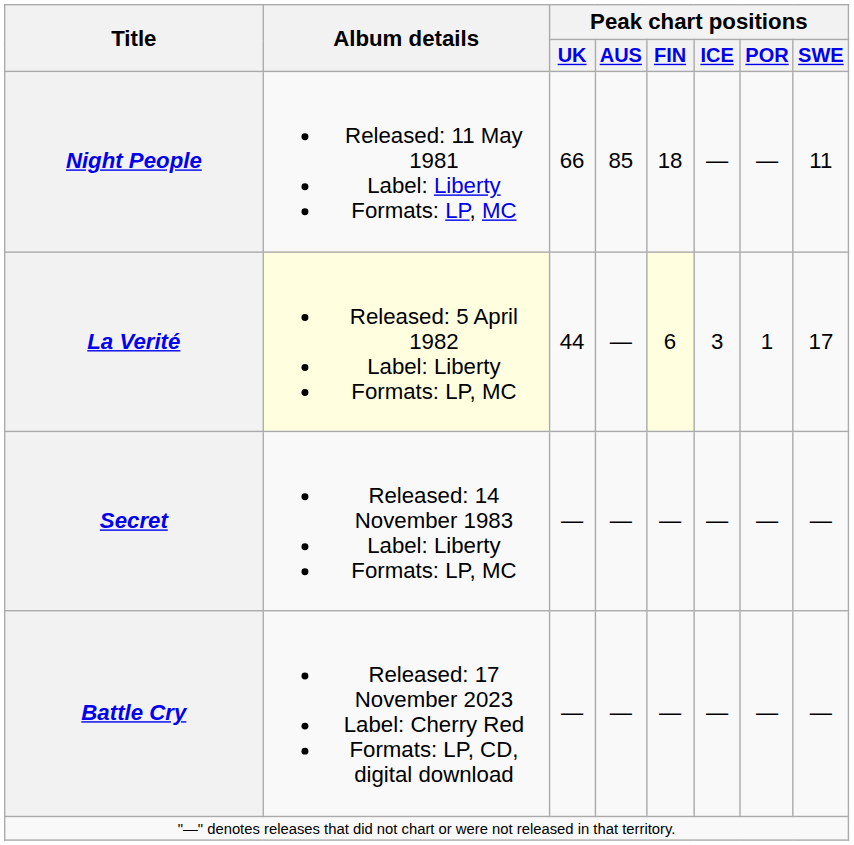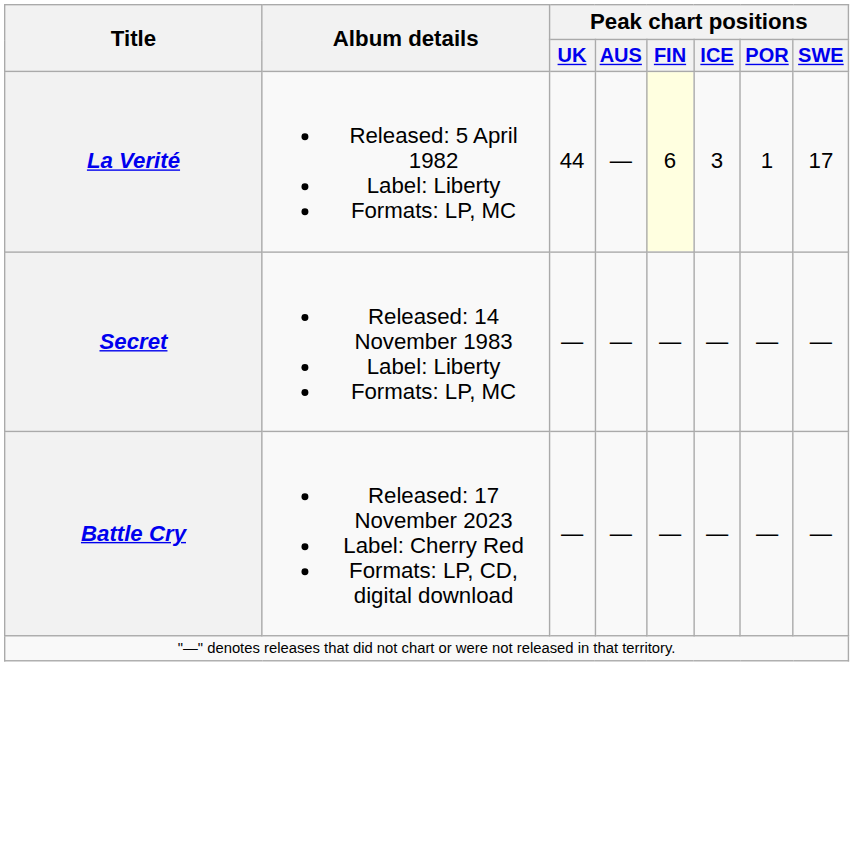 <table class="wikitable plainrowheaders" style="text-align:center;">
 <tr>
 <th rowspan="2" scope="col" style="width:15em;">Title</th>
 <th rowspan="2" scope="col" style="width:15em;">Album details</th>
 <th colspan="6">Peak chart positions</th>
 </tr>
 <tr>
 <th scope="col" style="width:2em;font-size:90%;"><a href='#'>UK</a><br></th>
 <th scope="col" style="width:2em;font-size:90%;"><a href='#'>AUS</a><br></th>
 <th scope="col" style="width:2em;font-size:90%;"><a href='#'>FIN</a><br></th>
 <th scope="col" style="width:2em;font-size:90%;"><a href='#'>ICE</a><br></th>
 <th scope="col" style="width:2em;font-size:90%;"><a href='#'>POR</a><br></th>
 <th scope="col" style="width:2em;font-size:90%;"><a href='#'>SWE</a><br></th>
 </tr>
 <tr>
-<th scope="row"><em><a href='#'>Night People</a></em></th>
-<td><br><ul><li>Released: 11 May 1981</li><li>Label: <a href='#'>Liberty</a></li><li>Formats: <a href='#'>LP</a>, <a href='#'>MC</a></li></ul></td>
-<td>66</td>
-<td>85</td>
-<td>18</td>
-<td>—</td>
-<td>—</td>
-<td>11</td>
-</tr>
-<tr>
 <th scope="row"><em><a href='#'>La Verité</a></em></th>
-<td style="background: lightyellow;"><br><ul><li>Released: 5 April 1982</li><li>Label: Liberty</li><li>Formats: LP, MC</li></ul></td>
+<td><br><ul><li>Released: 5 April 1982</li><li>Label: Liberty</li><li>Formats: LP, MC</li></ul></td>
 <td>44</td>
 <td>—</td>
 <td style="background: lightyellow;">6</td>
 <td>3</td>
 <td>1</td>
 <td>17</td>
 </tr>
 <tr>
 <th scope="row"><em><a href='#'>Secret</a></em></th>
 <td><br><ul><li>Released: 14 November 1983</li><li>Label: Liberty</li><li>Formats: LP, MC</li></ul></td>
 <td>—</td>
 <td>—</td>
 <td>—</td>
 <td>—</td>
 <td>—</td>
 <td>—</td>
 </tr>
 <tr>
 <th scope="row"><em><a href='#'>Battle Cry</a></em></th>
 <td><br><ul><li>Released: 17 November 2023</li><li>Label: Cherry Red</li><li>Formats: LP, CD, digital download</li></ul></td>
 <td>—</td>
 <td>—</td>
 <td>—</td>
 <td>—</td>
 <td>—</td>
 <td>—</td>
 </tr>
 <tr>
 <td colspan="8" style="font-size:8pt">"—" denotes releases that did not chart or were not released in that territory.</td>
 </tr>
 </table>
